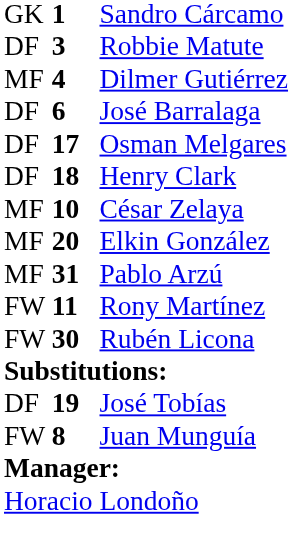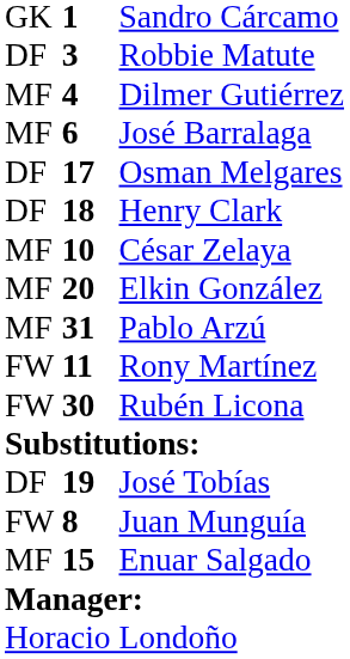 <table style = "font-size: 90%" cellspacing = "0" cellpadding = "0">
 <tr>
 <td colspan = 4></td>
 </tr>
 <tr>
 <th style="width:25px;"></th>
 <th style="width:25px;"></th>
 </tr>
 <tr>
 <td>GK</td>
 <td><strong>1</strong></td>
 <td> <a href='#'>Sandro Cárcamo</a></td>
 </tr>
 <tr>
 <td>DF</td>
 <td><strong>3</strong></td>
 <td> <a href='#'>Robbie Matute</a></td>
 </tr>
 <tr>
 <td>MF</td>
 <td><strong>4</strong></td>
 <td> <a href='#'>Dilmer Gutiérrez</a></td>
 </tr>
 <tr>
-<td>DF</td>
+<td>MF</td>
 <td><strong>6</strong></td>
 <td> <a href='#'>José Barralaga</a></td>
 </tr>
 <tr>
 <td>DF</td>
 <td><strong>17</strong></td>
 <td> <a href='#'>Osman Melgares</a></td>
 </tr>
 <tr>
 <td>DF</td>
 <td><strong>18</strong></td>
 <td> <a href='#'>Henry Clark</a></td>
 </tr>
 <tr>
 <td>MF</td>
 <td><strong>10</strong></td>
 <td> <a href='#'>César Zelaya</a></td>
 <td></td>
 <td></td>
 </tr>
 <tr>
 <td>MF</td>
 <td><strong>20</strong></td>
 <td> <a href='#'>Elkin González</a></td>
 <td></td>
 <td></td>
 </tr>
 <tr>
 <td>MF</td>
 <td><strong>31</strong></td>
 <td> <a href='#'>Pablo Arzú</a></td>
 <td></td>
 <td></td>
 </tr>
 <tr>
 <td>FW</td>
 <td><strong>11</strong></td>
 <td> <a href='#'>Rony Martínez</a></td>
 </tr>
 <tr>
 <td>FW</td>
 <td><strong>30</strong></td>
 <td> <a href='#'>Rubén Licona</a></td>
 </tr>
 <tr>
 <td colspan = 3><strong>Substitutions:</strong></td>
 </tr>
 <tr>
 <td>DF</td>
 <td><strong>19</strong></td>
 <td> <a href='#'>José Tobías</a></td>
 <td></td>
 <td></td>
 </tr>
 <tr>
 <td>FW</td>
 <td><strong>8</strong></td>
 <td> <a href='#'>Juan Munguía</a></td>
 <td></td>
 <td></td>
 </tr>
 <tr>
+<td>MF</td>
+<td><strong>15</strong></td>
+<td> <a href='#'>Enuar Salgado</a></td>
+<td></td>
+<td></td>
+</tr>
+<tr>
 <td colspan = 3><strong>Manager:</strong></td>
 </tr>
 <tr>
 <td colspan = 3> <a href='#'>Horacio Londoño</a></td>
 </tr>
 </table>
